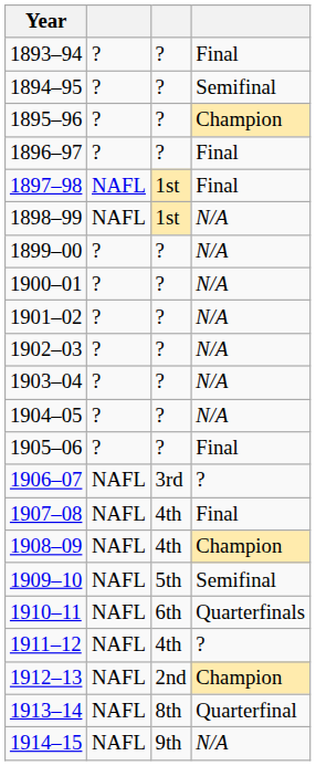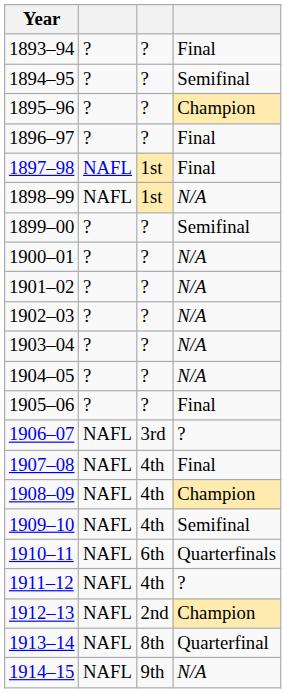 <table class="wikitable sortable">
 <tr>
 <th>Year</th>
 <th></th>
 <th></th>
 <th></th>
 </tr>
 <tr>
 <td>1893–94</td>
 <td>?</td>
 <td>?</td>
 <td>Final</td>
 </tr>
 <tr>
 <td>1894–95</td>
 <td>?</td>
 <td>?</td>
 <td>Semifinal</td>
 </tr>
 <tr>
 <td>1895–96</td>
 <td>?</td>
 <td>?</td>
 <td bgcolor="FFEBAD">Champion</td>
 </tr>
 <tr>
 <td>1896–97</td>
 <td>?</td>
 <td>?</td>
 <td>Final</td>
 </tr>
 <tr>
 <td><a href='#'>1897–98</a></td>
 <td><a href='#'>NAFL</a></td>
 <td bgcolor="FFEBAD">1st </td>
 <td>Final</td>
 </tr>
 <tr>
 <td>1898–99</td>
 <td>NAFL</td>
 <td bgcolor="FFEBAD">1st </td>
 <td><em>N/A</em></td>
 </tr>
 <tr>
 <td>1899–00</td>
 <td>? </td>
 <td>?</td>
-<td><em>N/A</em></td>
+<td>Semifinal</td>
 </tr>
 <tr>
 <td>1900–01</td>
 <td>?</td>
 <td>?</td>
 <td><em>N/A</em></td>
 </tr>
 <tr>
 <td>1901–02</td>
 <td>?</td>
 <td>?</td>
 <td><em>N/A</em></td>
 </tr>
 <tr>
 <td>1902–03</td>
 <td>?</td>
 <td>?</td>
 <td><em>N/A</em></td>
 </tr>
 <tr>
 <td>1903–04</td>
 <td>?</td>
 <td>?</td>
 <td><em>N/A</em></td>
 </tr>
 <tr>
 <td>1904–05</td>
 <td>? </td>
 <td>?</td>
 <td><em>N/A</em></td>
 </tr>
 <tr>
 <td>1905–06</td>
 <td>?</td>
 <td>?</td>
 <td>Final</td>
 </tr>
 <tr>
 <td><a href='#'>1906–07</a></td>
 <td>NAFL</td>
 <td>3rd</td>
 <td>?</td>
 </tr>
 <tr>
 <td><a href='#'>1907–08</a></td>
 <td>NAFL</td>
 <td>4th</td>
 <td>Final</td>
 </tr>
 <tr>
 <td><a href='#'>1908–09</a></td>
 <td>NAFL</td>
 <td>4th</td>
 <td bgcolor="FFEBAD">Champion</td>
 </tr>
 <tr>
 <td><a href='#'>1909–10</a></td>
 <td>NAFL</td>
-<td>5th</td>
+<td>4th</td>
 <td>Semifinal</td>
 </tr>
 <tr>
 <td><a href='#'>1910–11</a></td>
 <td>NAFL</td>
 <td>6th</td>
 <td>Quarterfinals</td>
 </tr>
 <tr>
 <td><a href='#'>1911–12</a></td>
 <td>NAFL</td>
 <td>4th</td>
 <td>?</td>
 </tr>
 <tr>
 <td><a href='#'>1912–13</a></td>
 <td>NAFL</td>
 <td>2nd</td>
 <td bgcolor="FFEBAD">Champion</td>
 </tr>
 <tr>
 <td><a href='#'>1913–14</a></td>
 <td>NAFL</td>
 <td>8th</td>
 <td>Quarterfinal</td>
 </tr>
 <tr>
 <td><a href='#'>1914–15</a></td>
 <td>NAFL</td>
 <td>9th</td>
 <td><em>N/A</em></td>
 </tr>
 </table>
